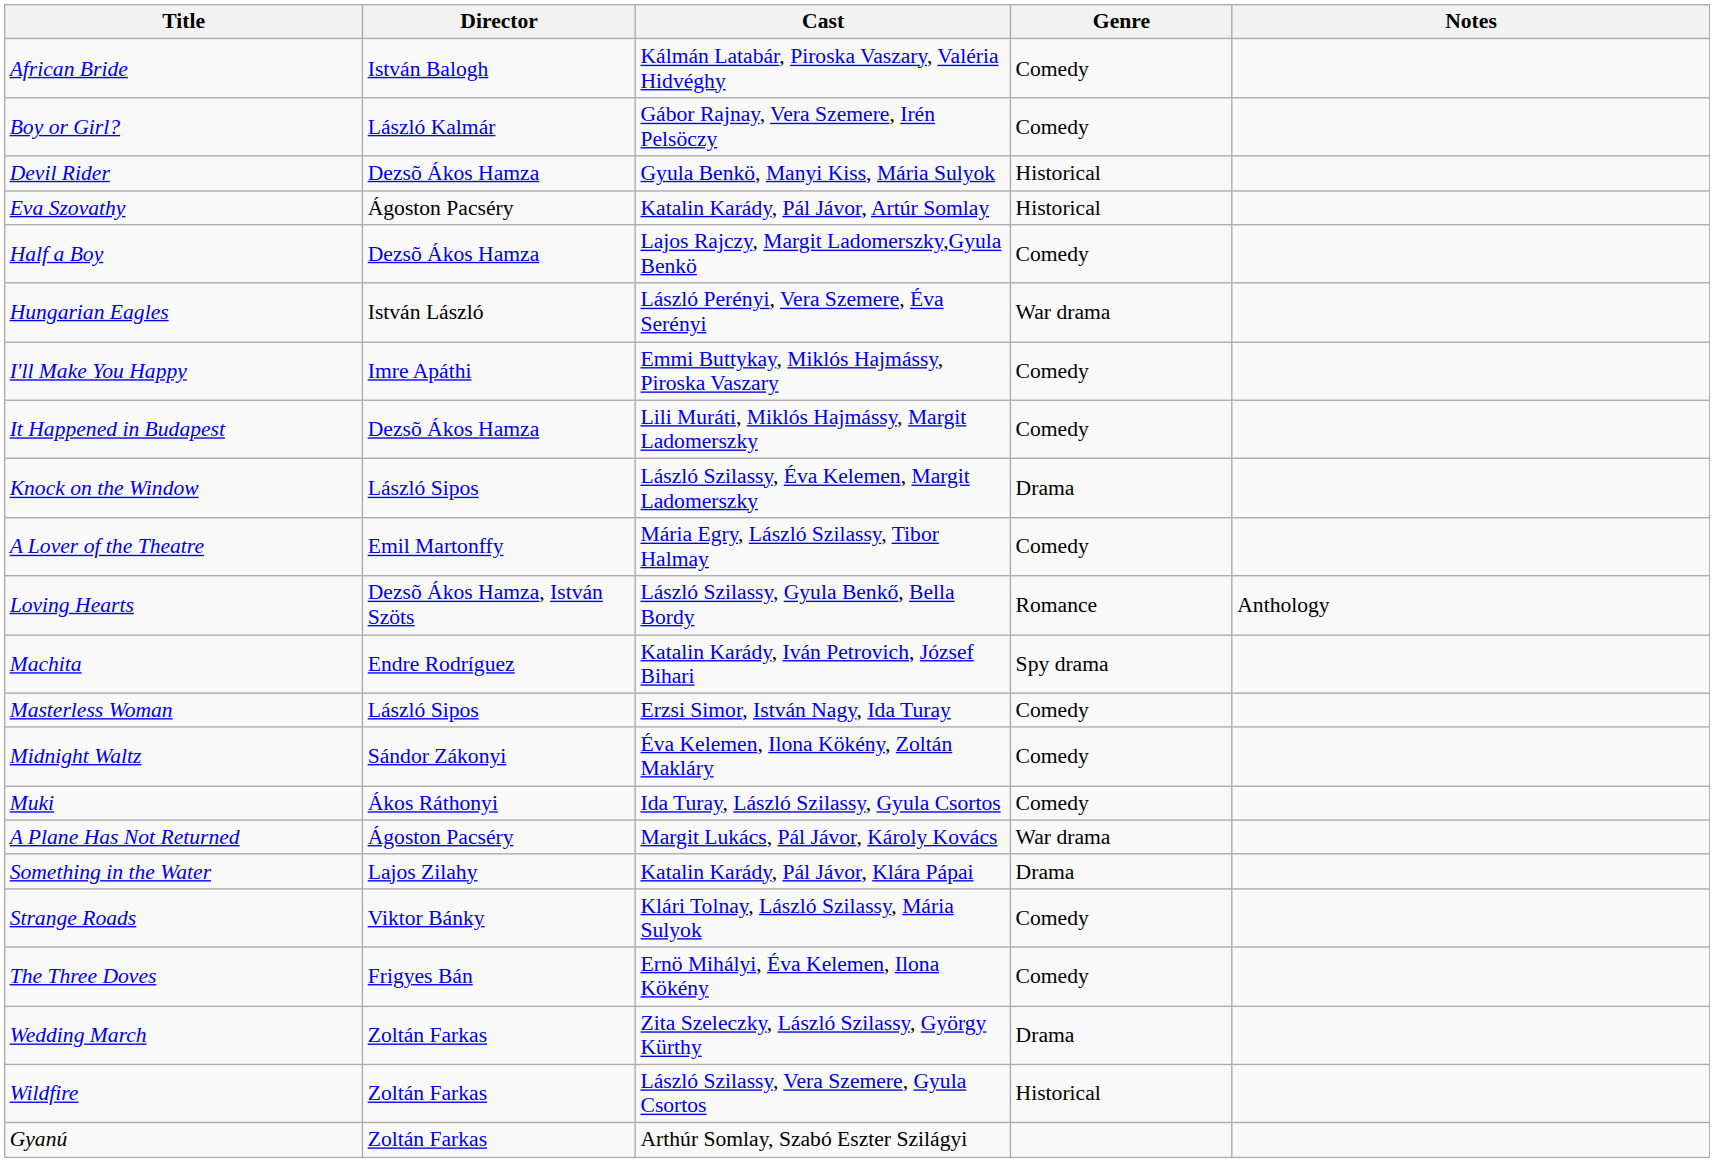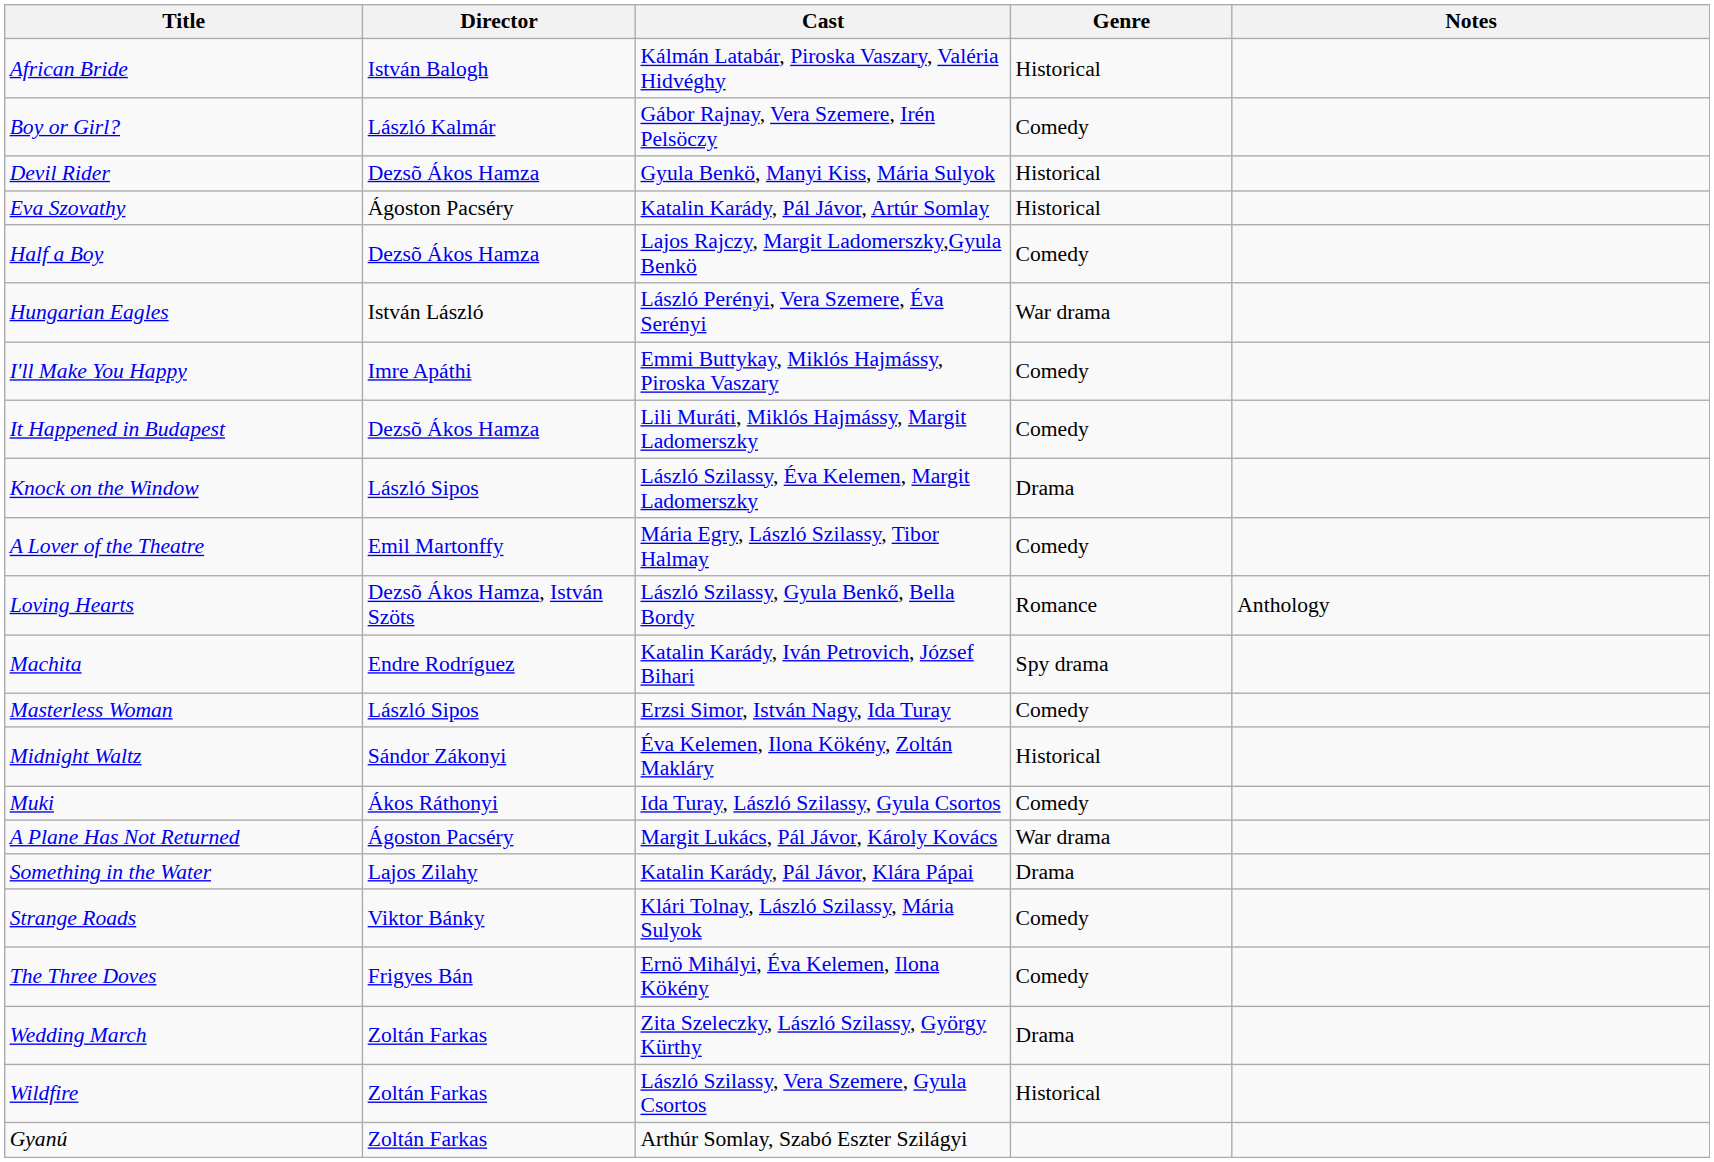 <table class="wikitable" style="width:100%;">
 <tr>
 <th style="width:21%;">Title</th>
 <th style="width:16%;">Director</th>
 <th style="width:22%;">Cast</th>
 <th style="width:13%;">Genre</th>
 <th style="width:28%;">Notes</th>
 </tr>
 <tr>
 <td><em><a href='#'>African Bride</a></em></td>
 <td><a href='#'>István Balogh</a></td>
 <td><a href='#'>Kálmán Latabár</a>, <a href='#'>Piroska Vaszary</a>, <a href='#'>Valéria Hidvéghy</a></td>
-<td>Comedy</td>
+<td>Historical</td>
 <td></td>
 </tr>
 <tr>
 <td><em><a href='#'>Boy or Girl?</a></em></td>
 <td><a href='#'>László Kalmár</a></td>
 <td><a href='#'>Gábor Rajnay</a>, <a href='#'>Vera Szemere</a>, <a href='#'>Irén Pelsöczy</a></td>
 <td>Comedy</td>
 <td></td>
 </tr>
 <tr>
 <td><em><a href='#'>Devil Rider</a></em></td>
 <td><a href='#'>Dezsõ Ákos Hamza</a></td>
 <td><a href='#'>Gyula Benkö</a>, <a href='#'>Manyi Kiss</a>, <a href='#'>Mária Sulyok</a></td>
 <td>Historical</td>
 <td></td>
 </tr>
 <tr>
 <td><em><a href='#'>Eva Szovathy</a></em></td>
 <td>Ágoston Pacséry</td>
 <td><a href='#'>Katalin Karády</a>, <a href='#'>Pál Jávor</a>, <a href='#'>Artúr Somlay</a></td>
 <td>Historical</td>
 <td></td>
 </tr>
 <tr>
 <td><em><a href='#'>Half a Boy</a></em></td>
 <td><a href='#'>Dezsõ Ákos Hamza</a></td>
 <td><a href='#'>Lajos Rajczy</a>, <a href='#'>Margit Ladomerszky</a>,<a href='#'>Gyula Benkö</a></td>
 <td>Comedy</td>
 <td></td>
 </tr>
 <tr>
 <td><em><a href='#'>Hungarian Eagles</a></em></td>
 <td>István László</td>
 <td><a href='#'>László Perényi</a>, <a href='#'>Vera Szemere</a>, <a href='#'>Éva Serényi</a></td>
 <td>War drama</td>
 <td></td>
 </tr>
 <tr>
 <td><em><a href='#'>I'll Make You Happy</a></em></td>
 <td><a href='#'>Imre Apáthi</a></td>
 <td><a href='#'>Emmi Buttykay</a>, <a href='#'>Miklós Hajmássy</a>, <a href='#'>Piroska Vaszary</a></td>
 <td>Comedy</td>
 <td></td>
 </tr>
 <tr>
 <td><em><a href='#'>It Happened in Budapest</a></em></td>
 <td><a href='#'>Dezsõ Ákos Hamza</a></td>
 <td><a href='#'>Lili Muráti</a>, <a href='#'>Miklós Hajmássy</a>, <a href='#'>Margit Ladomerszky</a></td>
 <td>Comedy</td>
 <td></td>
 </tr>
 <tr>
 <td><em><a href='#'>Knock on the Window</a></em></td>
 <td><a href='#'>László Sipos</a></td>
 <td><a href='#'>László Szilassy</a>, <a href='#'>Éva Kelemen</a>, <a href='#'>Margit Ladomerszky</a></td>
 <td>Drama</td>
 <td></td>
 </tr>
 <tr>
 <td><em><a href='#'>A Lover of the Theatre</a></em></td>
 <td><a href='#'>Emil Martonffy</a></td>
 <td><a href='#'>Mária Egry</a>, <a href='#'>László Szilassy</a>, <a href='#'>Tibor Halmay</a></td>
 <td>Comedy</td>
 <td></td>
 </tr>
 <tr>
 <td><em><a href='#'>Loving Hearts</a></em></td>
 <td><a href='#'>Dezsõ Ákos Hamza</a>, <a href='#'>István Szöts</a></td>
 <td><a href='#'>László Szilassy</a>, <a href='#'>Gyula Benkő</a>, <a href='#'>Bella Bordy</a></td>
 <td>Romance</td>
 <td>Anthology</td>
 </tr>
 <tr>
 <td><em><a href='#'>Machita</a></em></td>
 <td><a href='#'>Endre Rodríguez</a></td>
 <td><a href='#'>Katalin Karády</a>, <a href='#'>Iván Petrovich</a>, <a href='#'>József Bihari</a></td>
 <td>Spy drama</td>
 <td></td>
 </tr>
 <tr>
 <td><em><a href='#'>Masterless Woman</a></em></td>
 <td><a href='#'>László Sipos</a></td>
 <td><a href='#'>Erzsi Simor</a>, <a href='#'>István Nagy</a>, <a href='#'>Ida Turay</a></td>
 <td>Comedy</td>
 <td></td>
 </tr>
 <tr>
 <td><em><a href='#'>Midnight Waltz</a></em></td>
 <td><a href='#'>Sándor Zákonyi</a></td>
 <td><a href='#'>Éva Kelemen</a>, <a href='#'>Ilona Kökény</a>, <a href='#'>Zoltán Makláry</a></td>
-<td>Comedy</td>
+<td>Historical</td>
 <td></td>
 </tr>
 <tr>
 <td><em><a href='#'>Muki</a></em></td>
 <td><a href='#'>Ákos Ráthonyi</a></td>
 <td><a href='#'>Ida Turay</a>, <a href='#'>László Szilassy</a>, <a href='#'>Gyula Csortos</a></td>
 <td>Comedy</td>
 <td></td>
 </tr>
 <tr>
 <td><em><a href='#'>A Plane Has Not Returned</a></em></td>
 <td><a href='#'>Ágoston Pacséry</a></td>
 <td><a href='#'>Margit Lukács</a>, <a href='#'>Pál Jávor</a>, <a href='#'>Károly Kovács</a></td>
 <td>War drama</td>
 <td></td>
 </tr>
 <tr>
 <td><em><a href='#'>Something in the Water</a></em></td>
 <td><a href='#'>Lajos Zilahy</a></td>
 <td><a href='#'>Katalin Karády</a>, <a href='#'>Pál Jávor</a>, <a href='#'>Klára Pápai</a></td>
 <td>Drama</td>
 <td></td>
 </tr>
 <tr>
 <td><em><a href='#'>Strange Roads</a></em></td>
 <td><a href='#'>Viktor Bánky</a></td>
 <td><a href='#'>Klári Tolnay</a>, <a href='#'>László Szilassy</a>, <a href='#'>Mária Sulyok</a></td>
 <td>Comedy</td>
 <td></td>
 </tr>
 <tr>
 <td><em><a href='#'>The Three Doves</a></em></td>
 <td><a href='#'>Frigyes Bán</a></td>
 <td><a href='#'>Ernö Mihályi</a>, <a href='#'>Éva Kelemen</a>, <a href='#'>Ilona Kökény</a></td>
 <td>Comedy</td>
 <td></td>
 </tr>
 <tr>
 <td><em><a href='#'>Wedding March</a></em></td>
 <td><a href='#'> Zoltán Farkas</a></td>
 <td><a href='#'>Zita Szeleczky</a>, <a href='#'>László Szilassy</a>, <a href='#'>György Kürthy</a></td>
 <td>Drama</td>
 <td></td>
 </tr>
 <tr>
 <td><em><a href='#'>Wildfire</a></em></td>
 <td><a href='#'>Zoltán Farkas</a></td>
 <td><a href='#'>László Szilassy</a>, <a href='#'>Vera Szemere</a>, <a href='#'>Gyula Csortos</a></td>
 <td>Historical</td>
 <td></td>
 </tr>
 <tr>
 <td><em>Gyanú</em></td>
 <td><a href='#'>Zoltán Farkas</a></td>
 <td>Arthúr Somlay, Szabó Eszter Szilágyi</td>
 <td></td>
 <td></td>
 </tr>
 <tr>
 </tr>
 </table>
